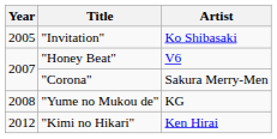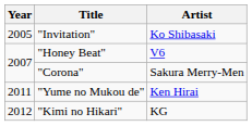 <table class="wikitable">
 <tr>
 <th>Year</th>
 <th>Title</th>
 <th>Artist</th>
 </tr>
 <tr>
 <td>2005</td>
 <td>"Invitation"</td>
 <td><a href='#'>Ko Shibasaki</a></td>
 </tr>
 <tr>
 <td rowspan="2">2007</td>
 <td>"Honey Beat"</td>
 <td><a href='#'>V6</a></td>
 </tr>
 <tr>
 <td>"Corona"</td>
 <td>Sakura Merry-Men</td>
 </tr>
 <tr>
-<td>2008</td>
+<td>2011</td>
 <td>"Yume no Mukou de"</td>
-<td>KG</td>
+<td><a href='#'>Ken Hirai</a></td>
 </tr>
 <tr>
 <td>2012</td>
 <td>"Kimi no Hikari"</td>
-<td><a href='#'>Ken Hirai</a></td>
+<td>KG</td>
 </tr>
 </table>
